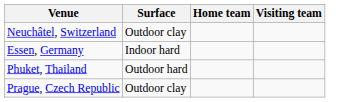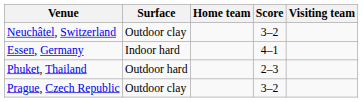 <table class=wikitable style="border:1px solid #AAAAAA;">
 <tr>
 <th>Venue</th>
 <th>Surface</th>
 <th>Home team</th>
+<th>Score</th>
 <th>Visiting team</th>
 </tr>
 <tr>
 <td><a href='#'>Neuchâtel</a>, <a href='#'>Switzerland</a></td>
 <td>Outdoor clay</td>
 <td><strong></strong></td>
+<td align="center">3–2</td>
 <td></td>
 </tr>
 <tr>
 <td><a href='#'>Essen</a>, <a href='#'>Germany</a></td>
 <td>Indoor hard</td>
 <td><strong></strong></td>
+<td align="center">4–1</td>
 <td></td>
 </tr>
 <tr>
 <td><a href='#'>Phuket</a>, <a href='#'>Thailand</a></td>
 <td>Outdoor hard</td>
 <td></td>
+<td align="center">2–3</td>
 <td><strong></strong></td>
 </tr>
 <tr>
 <td><a href='#'>Prague</a>, <a href='#'>Czech Republic</a></td>
 <td>Outdoor clay</td>
 <td><strong></strong></td>
+<td align="center">3–2</td>
 <td></td>
 </tr>
 </table>
